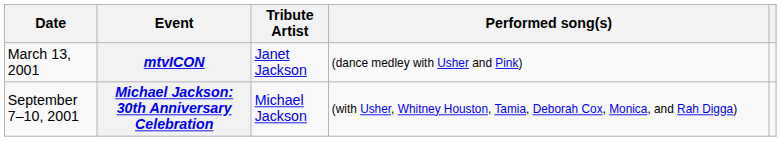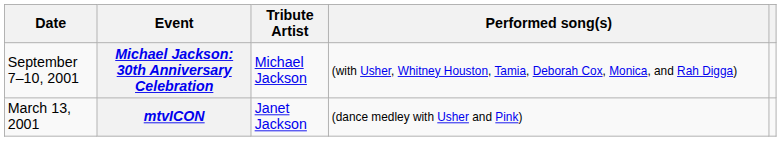 <table class="wikitable sortable plainrowheaders">
 <tr>
 <th style="width:12%;">Date</th>
 <th style="width:20%;">Event</th>
 <th style="width:10%;">Tribute Artist</th>
 <th>Performed song(s)</th>
 <th scope="col" class="unsortable"></th>
 </tr>
 <tr>
+<td>September 7–10, 2001</td>
+<th scope="row"><em><a href='#'>Michael Jackson: 30th Anniversary Celebration</a></em></th>
+<td><a href='#'>Michael Jackson</a></td>
+<td> <small>(with <a href='#'>Usher</a>, <a href='#'>Whitney Houston</a>, <a href='#'>Tamia</a>, <a href='#'>Deborah Cox</a>, <a href='#'>Monica</a>, and <a href='#'>Rah Digga</a>)</small></td>
+<td></td>
+</tr>
+<tr>
 <td>March 13, 2001</td>
 <th scope="row"><em><a href='#'>mtvICON</a></em></th>
 <td><a href='#'>Janet Jackson</a></td>
 <td> <small>(dance medley with <a href='#'>Usher</a> and <a href='#'>Pink</a>)</small></td>
 <td></td>
 </tr>
-<tr>
-<td>September 7–10, 2001</td>
-<th scope="row"><em><a href='#'>Michael Jackson: 30th Anniversary Celebration</a></em></th>
-<td><a href='#'>Michael Jackson</a></td>
-<td> <small>(with <a href='#'>Usher</a>, <a href='#'>Whitney Houston</a>, <a href='#'>Tamia</a>, <a href='#'>Deborah Cox</a>, <a href='#'>Monica</a>, and <a href='#'>Rah Digga</a>)</small></td>
-<td></td>
-</tr>
 </table>
